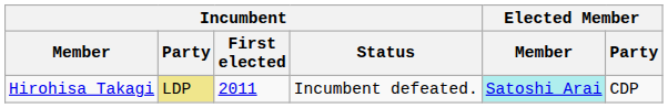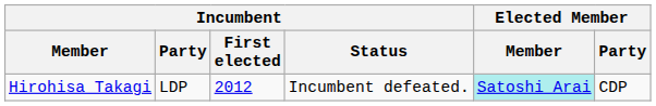 <table class="wikitable sortable">
 <tr>
 <th colspan=4>Incumbent</th>
 <th colspan=2>Elected Member</th>
 </tr>
 <tr>
 <th>Member</th>
 <th>Party</th>
 <th>First<br>elected</th>
 <th>Status</th>
 <th>Member</th>
 <th>Party</th>
 </tr>
 <tr>
 <td><a href='#'>Hirohisa Takagi</a></td>
-<td style="background: khaki;">LDP</td>
-<td><a href='#'>2011</a></td>
+<td>LDP</td>
+<td><a href='#'>2012</a></td>
 <td>Incumbent defeated.</td>
 <td style="background: paleturquoise;"><a href='#'>Satoshi Arai</a></td>
 <td>CDP</td>
 </tr>
 </table>
